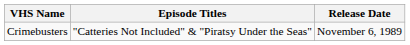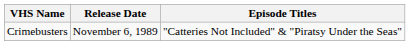 <table class="wikitable">
 <tr>
 <th>VHS Name</th>
+<th>Release Date</th>
 <th>Episode Titles</th>
-<th>Release Date</th>
 </tr>
 <tr>
 <td>Crimebusters</td>
+<td>November 6, 1989</td>
 <td style="text-align:center;">"Catteries Not Included" & "Piratsy Under the Seas"</td>
-<td>November 6, 1989</td>
 </tr>
 </table>
